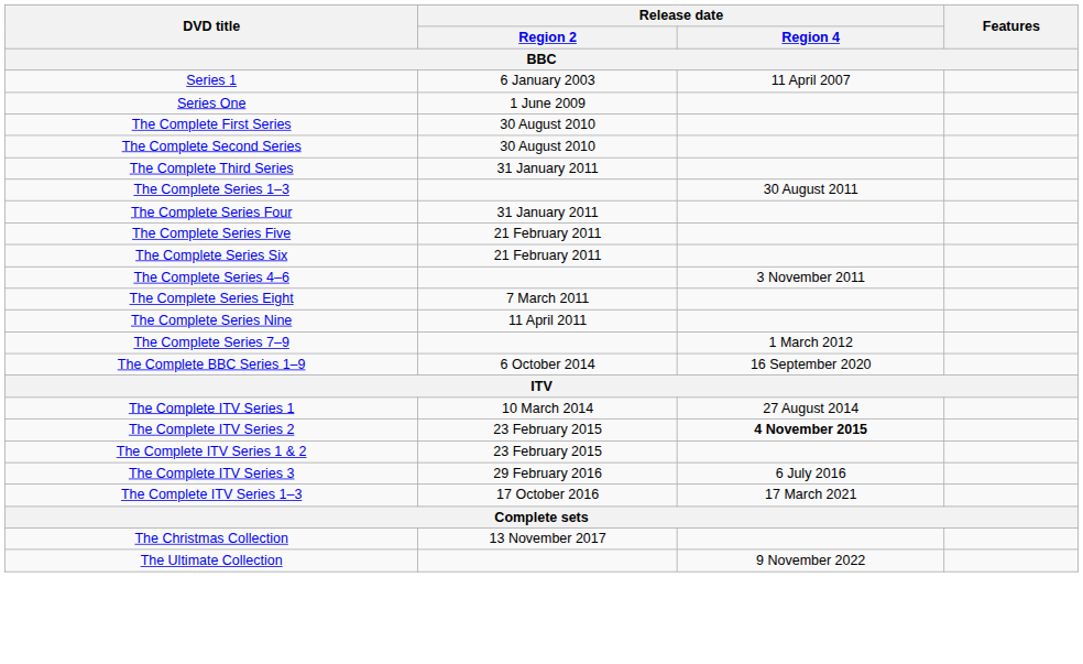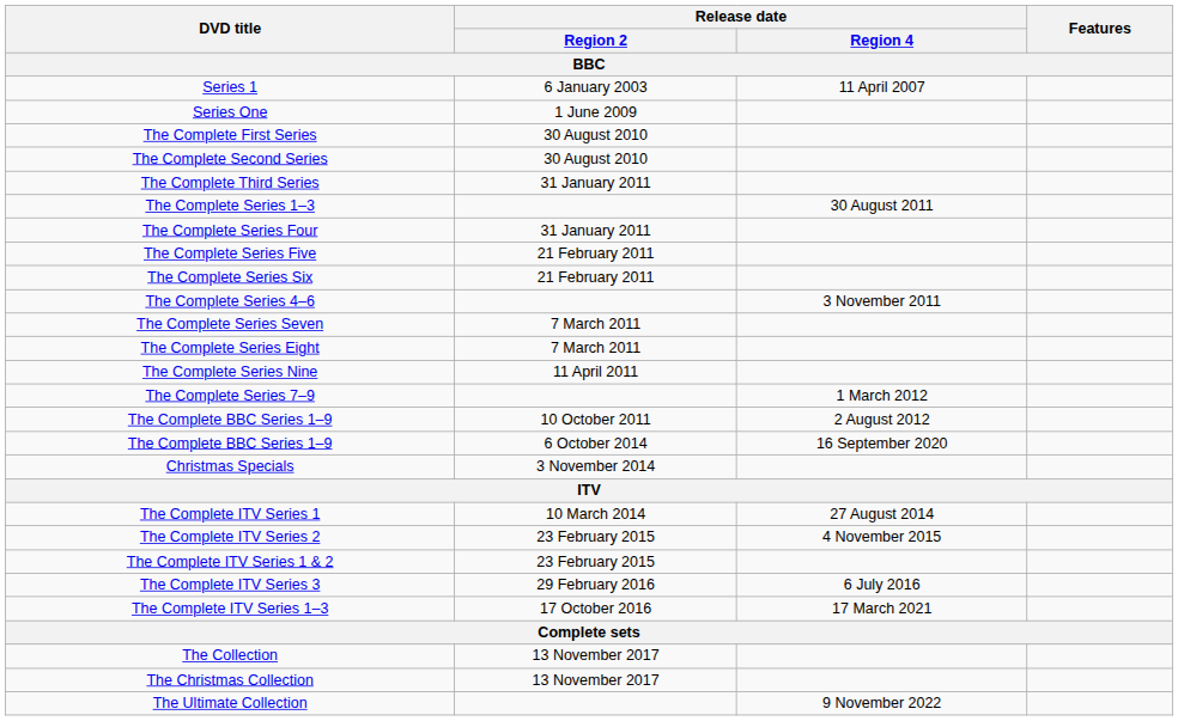 <table class="wikitable" style="width:99%; text-align:center;">
 <tr>
 <th rowspan="2">DVD title</th>
 <th colspan="2">Release date</th>
 <th rowspan="2">Features</th>
 </tr>
 <tr>
 <th><a href='#'>Region 2</a></th>
 <th><a href='#'>Region 4</a></th>
 </tr>
 <tr>
 <th colspan="4">BBC</th>
 </tr>
 <tr>
 <td><a href='#'>Series 1</a></td>
 <td>6 January 2003</td>
 <td>11 April 2007</td>
 <td></td>
 </tr>
 <tr>
 <td><a href='#'>Series One</a> </td>
 <td>1 June 2009</td>
 <td></td>
 <td></td>
 </tr>
 <tr>
 <td><a href='#'>The Complete First Series</a> </td>
 <td>30 August 2010</td>
 <td></td>
 <td></td>
 </tr>
 <tr>
 <td><a href='#'>The Complete Second Series</a></td>
 <td>30 August 2010</td>
 <td></td>
 <td></td>
 </tr>
 <tr>
 <td><a href='#'>The Complete Third Series</a></td>
 <td>31 January 2011</td>
 <td></td>
 <td></td>
 </tr>
 <tr>
 <td><a href='#'>The Complete Series 1–3</a></td>
 <td></td>
 <td>30 August 2011</td>
 <td></td>
 </tr>
 <tr>
 <td><a href='#'>The Complete Series Four</a></td>
 <td>31 January 2011</td>
 <td></td>
 <td></td>
 </tr>
 <tr>
 <td><a href='#'>The Complete Series Five</a></td>
 <td>21 February 2011</td>
 <td></td>
 <td></td>
 </tr>
 <tr>
 <td><a href='#'>The Complete Series Six</a></td>
 <td>21 February 2011</td>
 <td></td>
 <td></td>
 </tr>
 <tr>
 <td><a href='#'>The Complete Series 4–6</a></td>
 <td></td>
 <td>3 November 2011</td>
 <td></td>
 </tr>
 <tr>
+<td><a href='#'>The Complete Series Seven</a></td>
+<td>7 March 2011</td>
+<td></td>
+<td></td>
+</tr>
+<tr>
 <td><a href='#'>The Complete Series Eight</a></td>
 <td>7 March 2011</td>
 <td></td>
 <td></td>
 </tr>
 <tr>
 <td><a href='#'>The Complete Series Nine</a></td>
 <td>11 April 2011</td>
 <td></td>
 <td></td>
 </tr>
 <tr>
 <td><a href='#'>The Complete Series 7–9</a></td>
 <td></td>
 <td>1 March 2012</td>
 <td></td>
 </tr>
 <tr>
+<td><a href='#'>The Complete BBC Series 1–9</a></td>
+<td>10 October 2011</td>
+<td>2 August 2012</td>
+<td></td>
+</tr>
+<tr>
 <td><a href='#'>The Complete BBC Series 1–9</a> </td>
 <td>6 October 2014</td>
 <td>16 September 2020</td>
+<td></td>
+</tr>
+<tr>
+<td><a href='#'>Christmas Specials</a></td>
+<td>3 November 2014</td>
+<td></td>
 <td></td>
 </tr>
 <tr>
 <th colspan="4">ITV</th>
 </tr>
 <tr>
 <td><a href='#'>The Complete ITV Series 1</a></td>
 <td>10 March 2014</td>
 <td>27 August 2014</td>
 <td></td>
 </tr>
 <tr>
 <td><a href='#'>The Complete ITV Series 2</a></td>
 <td>23 February 2015</td>
-<td><strong>4 November 2015</strong></td>
+<td>4 November 2015</td>
 <td></td>
 </tr>
 <tr>
 <td><a href='#'>The Complete ITV Series 1 & 2</a></td>
 <td>23 February 2015</td>
 <td></td>
 <td></td>
 </tr>
 <tr>
 <td><a href='#'>The Complete ITV Series 3</a></td>
 <td>29 February 2016</td>
 <td>6 July 2016</td>
 <td></td>
 </tr>
 <tr>
 <td><a href='#'>The Complete ITV Series 1–3</a></td>
 <td>17 October 2016</td>
 <td>17 March 2021</td>
 <td></td>
 </tr>
 <tr>
 <th colspan="4">Complete sets</th>
 </tr>
 <tr>
+<td><a href='#'>The Collection</a> </td>
+<td>13 November 2017</td>
+<td></td>
+<td></td>
+</tr>
+<tr>
 <td><a href='#'>The Christmas Collection</a> </td>
 <td>13 November 2017</td>
 <td></td>
 <td></td>
 </tr>
 <tr>
 <td><a href='#'>The Ultimate Collection</a></td>
 <td></td>
 <td>9 November 2022</td>
 <td></td>
 </tr>
 </table>
